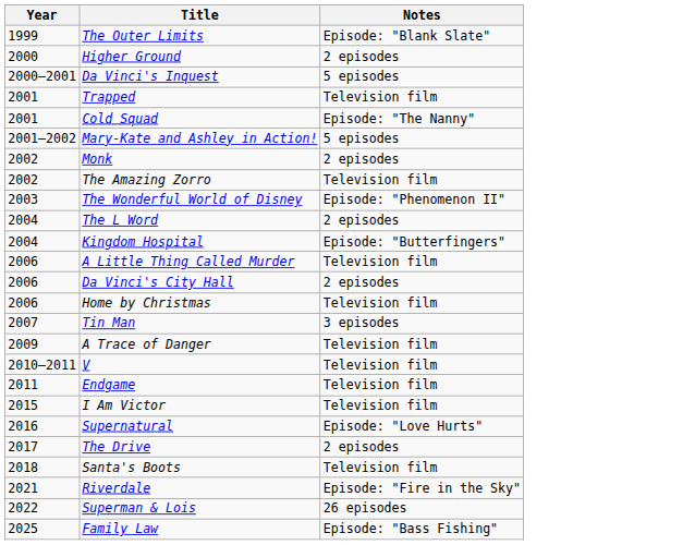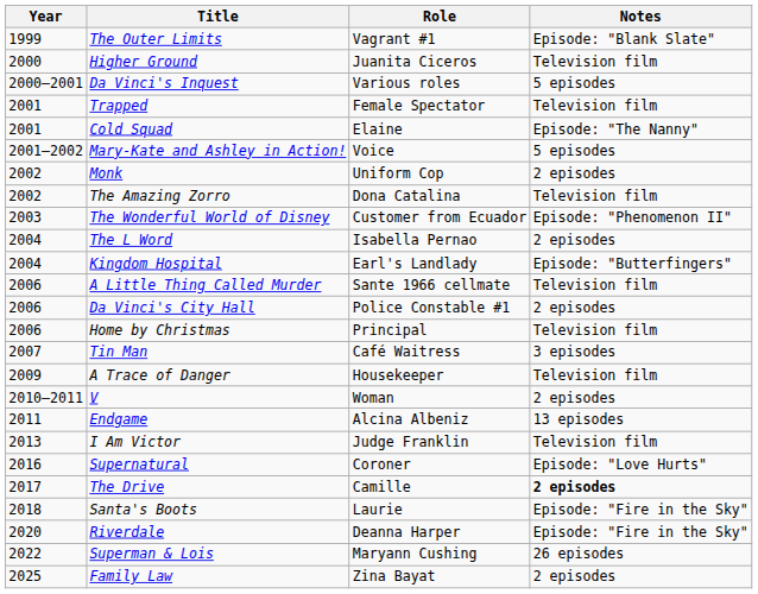 <table class="wikitable sortable">
 <tr>
 <th>Year</th>
 <th>Title</th>
+<th>Role</th>
 <th>Notes</th>
 </tr>
 <tr>
 <td>1999</td>
 <td data-sort-value="Outer Limits, The"><a href='#'><em>The Outer Limits</em></a></td>
+<td>Vagrant #1</td>
 <td>Episode: "Blank Slate"</td>
 </tr>
 <tr>
 <td>2000</td>
 <td><a href='#'><em>Higher Ground</em></a></td>
-<td>2 episodes</td>
+<td>Juanita Ciceros</td>
+<td>Television film</td>
 </tr>
 <tr>
 <td>2000–2001</td>
 <td><em><a href='#'>Da Vinci's Inquest</a></em></td>
+<td>Various roles</td>
 <td>5 episodes</td>
 </tr>
 <tr>
 <td>2001</td>
 <td><a href='#'><em>Trapped</em></a></td>
+<td>Female Spectator</td>
 <td>Television film</td>
 </tr>
 <tr>
 <td>2001</td>
 <td><em><a href='#'>Cold Squad</a></em></td>
+<td>Elaine</td>
 <td>Episode: "The Nanny"</td>
 </tr>
 <tr>
 <td>2001–2002</td>
 <td><em><a href='#'>Mary-Kate and Ashley in Action!</a></em></td>
+<td>Voice</td>
 <td>5 episodes</td>
 </tr>
 <tr>
 <td>2002</td>
 <td><a href='#'><em>Monk</em></a></td>
+<td>Uniform Cop</td>
 <td>2 episodes</td>
 </tr>
 <tr>
 <td>2002</td>
 <td data-sort-value="Amazing Zorro, The"><em>The Amazing Zorro</em></td>
+<td>Dona Catalina</td>
 <td>Television film</td>
 </tr>
 <tr>
 <td>2003</td>
 <td data-sort-value="Wonderful World of Disney, The"><em><a href='#'>The Wonderful World of Disney</a></em></td>
+<td>Customer from Ecuador</td>
 <td>Episode: "Phenomenon II"</td>
 </tr>
 <tr>
 <td>2004</td>
 <td data-sort-value="L Word, The"><em><a href='#'>The L Word</a></em></td>
+<td>Isabella Pernao</td>
 <td>2 episodes</td>
 </tr>
 <tr>
 <td>2004</td>
 <td><em><a href='#'>Kingdom Hospital</a></em></td>
+<td>Earl's Landlady</td>
 <td>Episode: "Butterfingers"</td>
 </tr>
 <tr>
 <td>2006</td>
 <td data-sort-value="Little Thing Called Murder, A"><em><a href='#'>A Little Thing Called Murder</a></em></td>
+<td>Sante 1966 cellmate</td>
 <td>Television film</td>
 </tr>
 <tr>
 <td>2006</td>
 <td><em><a href='#'>Da Vinci's City Hall</a></em></td>
+<td>Police Constable #1</td>
 <td>2 episodes</td>
 </tr>
 <tr>
 <td>2006</td>
 <td><em>Home by Christmas</em></td>
+<td>Principal</td>
 <td>Television film</td>
 </tr>
 <tr>
 <td>2007</td>
 <td><a href='#'><em>Tin Man</em></a></td>
+<td>Café Waitress</td>
 <td>3 episodes</td>
 </tr>
 <tr>
 <td>2009</td>
 <td data-sort-value="Trace of Danger, A"><em>A Trace of Danger</em></td>
+<td>Housekeeper</td>
 <td>Television film</td>
 </tr>
 <tr>
 <td>2010–2011</td>
 <td><a href='#'><em>V</em></a></td>
-<td>Television film</td>
+<td>Woman</td>
+<td>2 episodes</td>
 </tr>
 <tr>
 <td>2011</td>
 <td><a href='#'><em>Endgame</em></a></td>
-<td>Television film</td>
+<td>Alcina Albeniz</td>
+<td>13 episodes</td>
 </tr>
 <tr>
-<td>2015</td>
+<td>2013</td>
 <td><em>I Am Victor</em></td>
+<td>Judge Franklin</td>
 <td>Television film</td>
 </tr>
 <tr>
 <td>2016</td>
 <td><a href='#'><em>Supernatural</em></a></td>
+<td>Coroner</td>
 <td>Episode: "Love Hurts"</td>
 </tr>
 <tr>
 <td>2017</td>
 <td data-sort-value="Drive, The"><a href='#'><em>The Drive</em></a></td>
-<td>2 episodes</td>
+<td>Camille</td>
+<td><strong>2 episodes</strong></td>
 </tr>
 <tr>
 <td>2018</td>
 <td><em>Santa's Boots</em></td>
-<td>Television film</td>
+<td>Laurie</td>
+<td>Episode: "Fire in the Sky"</td>
 </tr>
 <tr>
-<td>2021</td>
+<td>2020</td>
 <td><a href='#'><em>Riverdale</em></a></td>
+<td>Deanna Harper</td>
 <td>Episode: "Fire in the Sky"</td>
 </tr>
 <tr>
 <td>2022</td>
 <td><em><a href='#'>Superman & Lois</a></em></td>
+<td>Maryann Cushing</td>
 <td>26 episodes</td>
 </tr>
 <tr>
 <td>2025</td>
 <td><em><a href='#'>Family Law</a></em></td>
-<td>Episode: "Bass Fishing"</td>
+<td>Zina Bayat</td>
+<td>2 episodes</td>
 </tr>
 </table>
